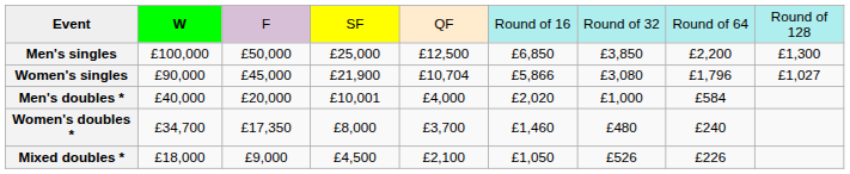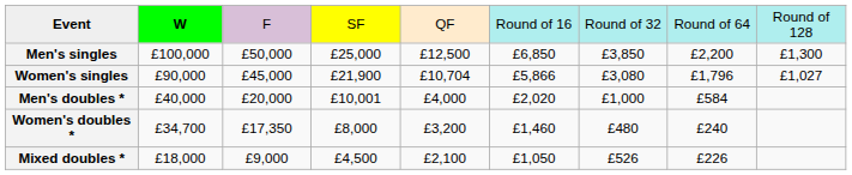 <table class=wikitable style=font-size:90%;text-align:center>
 <tr>
 <td style="width:130px; background:#efefef;"><strong>Event</strong></td>
 <td style="width:80px; background:lime;"><strong>W</strong></td>
 <td style="width:85px; background:thistle;">F</td>
 <td style="width:85px; background:#ff0;">SF</td>
 <td style="width:85px; background:#ffebcd;">QF</td>
 <td style="width:85px; background:#afeeee;">Round of 16</td>
 <td style="width:85px; background:#afeeee;">Round of 32</td>
 <td style="width:85px; background:#afeeee;">Round of 64</td>
 <td style="width:85px; background:#afeeee;">Round of 128</td>
 </tr>
 <tr>
 <td style="background:#f3f3f3;"><strong>Men's singles</strong></td>
 <td>£100,000</td>
 <td>£50,000</td>
 <td>£25,000</td>
 <td>£12,500</td>
 <td>£6,850</td>
 <td>£3,850</td>
 <td>£2,200</td>
 <td>£1,300</td>
 </tr>
 <tr>
 <td style="background:#f3f3f3;"><strong>Women's singles</strong></td>
 <td>£90,000</td>
 <td>£45,000</td>
 <td>£21,900</td>
 <td>£10,704</td>
 <td>£5,866</td>
 <td>£3,080</td>
 <td>£1,796</td>
 <td>£1,027</td>
 </tr>
 <tr>
 <td style="background:#f3f3f3;"><strong>Men's doubles *</strong></td>
 <td>£40,000</td>
 <td>£20,000</td>
 <td>£10,001</td>
 <td>£4,000</td>
 <td>£2,020</td>
 <td>£1,000</td>
 <td>£584</td>
 <td></td>
 </tr>
 <tr>
 <td style="background:#f3f3f3;"><strong>Women's doubles *</strong></td>
 <td>£34,700</td>
 <td>£17,350</td>
 <td>£8,000</td>
-<td>£3,700</td>
+<td>£3,200</td>
 <td>£1,460</td>
 <td>£480</td>
 <td>£240</td>
 <td></td>
 </tr>
 <tr>
 <td style="background:#f3f3f3;"><strong>Mixed doubles *</strong></td>
 <td>£18,000</td>
 <td>£9,000</td>
 <td>£4,500</td>
 <td>£2,100</td>
 <td>£1,050</td>
 <td>£526</td>
 <td>£226</td>
 <td></td>
 </tr>
 </table>
